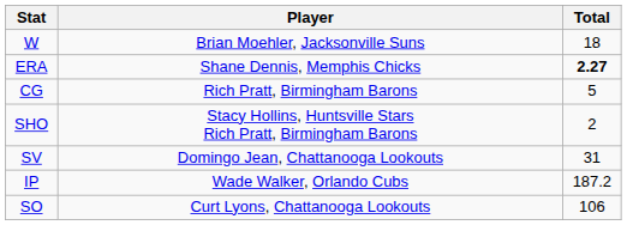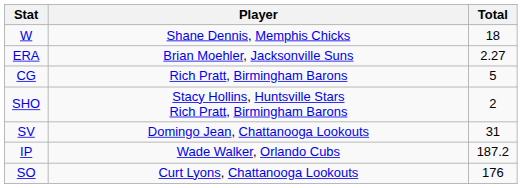 <table class="wikitable" width="40%" style="text-align:center;">
 <tr>
 <th width="5%">Stat</th>
 <th width="60%">Player</th>
 <th width="5%">Total</th>
 </tr>
 <tr>
 <td><a href='#'>W</a></td>
-<td><a href='#'>Brian Moehler</a>, <a href='#'>Jacksonville Suns</a></td>
+<td><a href='#'>Shane Dennis</a>, <a href='#'>Memphis Chicks</a></td>
 <td>18</td>
 </tr>
 <tr>
 <td><a href='#'>ERA</a></td>
-<td><a href='#'>Shane Dennis</a>, <a href='#'>Memphis Chicks</a></td>
-<td><strong>2.27</strong></td>
+<td><a href='#'>Brian Moehler</a>, <a href='#'>Jacksonville Suns</a></td>
+<td>2.27</td>
 </tr>
 <tr>
 <td><a href='#'>CG</a></td>
 <td><a href='#'>Rich Pratt</a>, <a href='#'>Birmingham Barons</a></td>
 <td>5</td>
 </tr>
 <tr>
 <td><a href='#'>SHO</a></td>
 <td><a href='#'>Stacy Hollins</a>, <a href='#'>Huntsville Stars</a> <br> <a href='#'>Rich Pratt</a>, <a href='#'>Birmingham Barons</a></td>
 <td>2</td>
 </tr>
 <tr>
 <td><a href='#'>SV</a></td>
 <td><a href='#'>Domingo Jean</a>, <a href='#'>Chattanooga Lookouts</a></td>
 <td>31</td>
 </tr>
 <tr>
 <td><a href='#'>IP</a></td>
 <td><a href='#'>Wade Walker</a>, <a href='#'>Orlando Cubs</a></td>
 <td>187.2</td>
 </tr>
 <tr>
 <td><a href='#'>SO</a></td>
 <td><a href='#'>Curt Lyons</a>, <a href='#'>Chattanooga Lookouts</a></td>
-<td>106</td>
+<td>176</td>
 </tr>
 </table>
